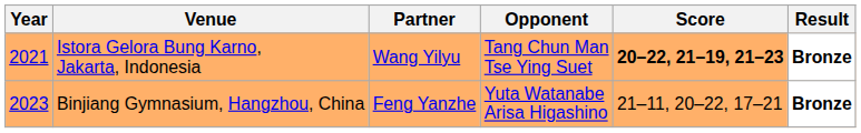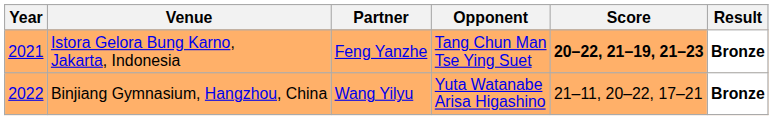 <table class="sortable wikitable" style="font-size: 90%;">
 <tr>
 <th>Year</th>
 <th>Venue</th>
 <th>Partner</th>
 <th>Opponent</th>
 <th>Score</th>
 <th>Result</th>
 </tr>
 <tr style="background:#FFB069">
 <td align="center"><a href='#'>2021</a></td>
 <td align="left"><a href='#'>Istora Gelora Bung Karno</a>,<br><a href='#'>Jakarta</a>, Indonesia</td>
-<td align="left"> <a href='#'>Wang Yilyu</a></td>
+<td align="left"> <a href='#'>Feng Yanzhe</a></td>
 <td align="left"> <a href='#'>Tang Chun Man</a> <br>  <a href='#'>Tse Ying Suet</a></td>
 <td align="left"><strong>20–22, 21–19, 21–23</strong></td>
 <td style="text-align:left; background:white"> <strong>Bronze</strong></td>
 </tr>
 <tr style="background:#FFB069">
-<td align="center"><a href='#'>2023</a></td>
+<td align="center"><a href='#'>2022</a></td>
 <td align="left">Binjiang Gymnasium, <a href='#'>Hangzhou</a>, China</td>
-<td align="left"> <a href='#'>Feng Yanzhe</a></td>
+<td align="left"> <a href='#'>Wang Yilyu</a></td>
 <td align="left"> <a href='#'>Yuta Watanabe</a><br>  <a href='#'>Arisa Higashino</a></td>
 <td align="left">21–11, 20–22, 17–21</td>
 <td style="text-align:left; background:white"> <strong>Bronze</strong></td>
 </tr>
 </table>
